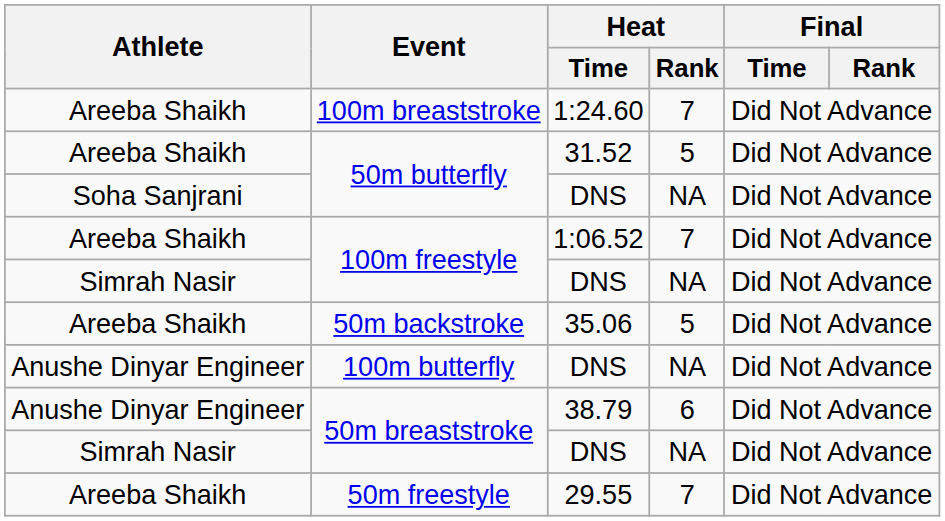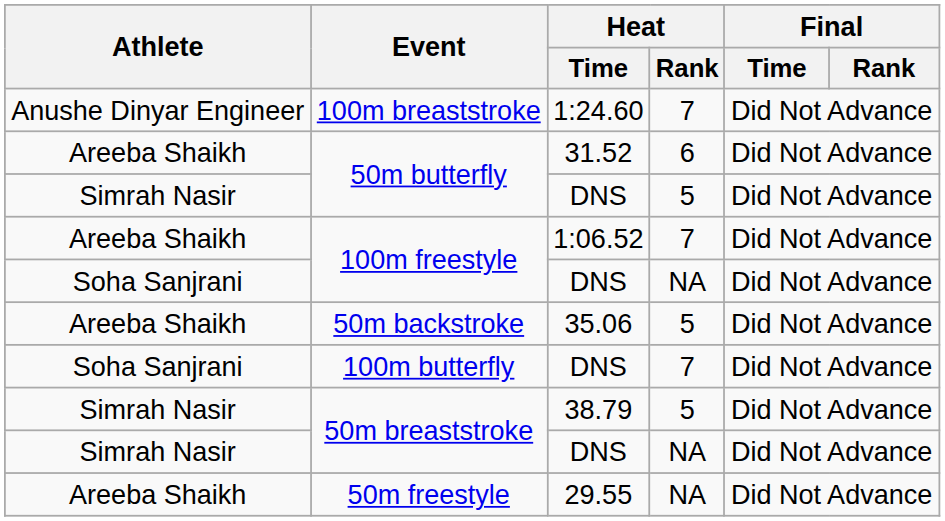 <table class=wikitable style=font-size:95%>
 <tr>
 <th rowspan=2>Athlete</th>
 <th rowspan=2>Event</th>
 <th colspan=2>Heat</th>
 <th colspan=2>Final</th>
 </tr>
 <tr style=font-size:95%>
 <th>Time</th>
 <th>Rank</th>
 <th>Time</th>
 <th>Rank</th>
 </tr>
 <tr style="text-align:center;">
-<td>Areeba Shaikh</td>
+<td>Anushe Dinyar Engineer</td>
 <td><a href='#'>100m breaststroke</a></td>
 <td>1:24.60</td>
 <td>7</td>
 <td style="text-align:center;" colspan=2>Did Not Advance</td>
 </tr>
 <tr style="text-align:center;">
 <td>Areeba Shaikh</td>
 <td style="text-align:center;" rowspan=2><a href='#'>50m butterfly</a></td>
 <td>31.52</td>
-<td>5</td>
+<td>6</td>
 <td style="text-align:center;" colspan=2>Did Not Advance</td>
 </tr>
 <tr style="text-align:center;">
-<td>Soha Sanjrani</td>
+<td>Simrah Nasir</td>
 <td>DNS</td>
-<td>NA</td>
+<td>5</td>
 <td style="text-align:center;" colspan=2>Did Not Advance</td>
 </tr>
 <tr style="text-align:center;">
 <td>Areeba Shaikh</td>
 <td style="text-align:center;" rowspan=2><a href='#'>100m freestyle</a></td>
 <td>1:06.52</td>
 <td>7</td>
 <td style="text-align:center;" colspan=2>Did Not Advance</td>
 </tr>
 <tr style="text-align:center;">
-<td>Simrah Nasir</td>
+<td>Soha Sanjrani</td>
 <td>DNS</td>
 <td>NA</td>
 <td style="text-align:center;" colspan=2>Did Not Advance</td>
 </tr>
 <tr style="text-align:center;">
 <td>Areeba Shaikh</td>
 <td style="text-align:center;"><a href='#'>50m backstroke</a></td>
 <td>35.06</td>
 <td>5</td>
 <td style="text-align:center;" colspan=2>Did Not Advance</td>
 </tr>
 <tr style="text-align:center;">
-<td>Anushe Dinyar Engineer</td>
+<td>Soha Sanjrani</td>
 <td style="text-align:center;"><a href='#'>100m butterfly</a></td>
 <td>DNS</td>
-<td>NA</td>
+<td>7</td>
 <td style="text-align:center;" colspan=2>Did Not Advance</td>
 </tr>
 <tr style="text-align:center;">
-<td>Anushe Dinyar Engineer</td>
+<td>Simrah Nasir</td>
 <td style="text-align:center;" rowspan=2><a href='#'>50m breaststroke</a></td>
 <td>38.79</td>
-<td>6</td>
+<td>5</td>
 <td style="text-align:center;" colspan=2>Did Not Advance</td>
 </tr>
 <tr style="text-align:center;">
 <td>Simrah Nasir</td>
 <td>DNS</td>
 <td>NA</td>
 <td style="text-align:center;" colspan=2>Did Not Advance</td>
 </tr>
 <tr style="text-align:center;">
 <td>Areeba Shaikh</td>
 <td style="text-align:center;"><a href='#'>50m freestyle</a></td>
 <td>29.55</td>
-<td>7</td>
+<td>NA</td>
 <td style="text-align:center;" colspan=2>Did Not Advance</td>
 </tr>
 </table>
